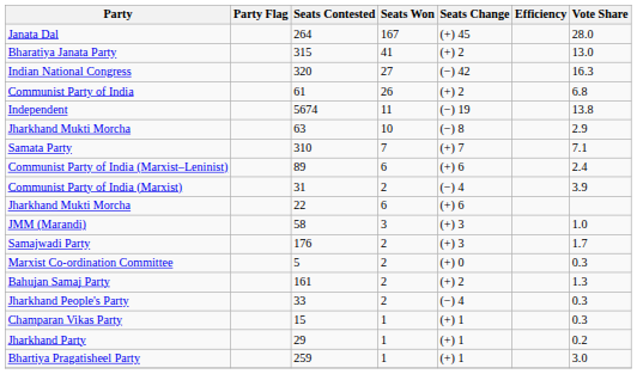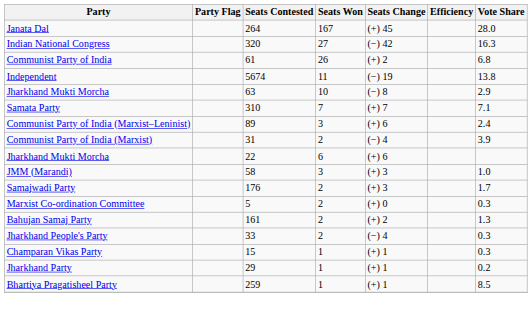 <table class="wikitable sortable" border="1">
 <tr>
 <th>Party</th>
 <th>Party Flag</th>
 <th>Seats Contested</th>
 <th>Seats Won</th>
 <th>Seats Change</th>
 <th>Efficiency</th>
 <th>Vote Share</th>
 </tr>
 <tr>
 <td><a href='#'>Janata Dal</a></td>
 <td></td>
 <td>264</td>
 <td>167</td>
 <td>(+) 45</td>
 <td></td>
 <td>28.0</td>
-</tr>
-<tr>
-<td><a href='#'>Bharatiya Janata Party</a></td>
-<td></td>
-<td>315</td>
-<td>41</td>
-<td>(+) 2</td>
-<td></td>
-<td>13.0</td>
 </tr>
 <tr>
 <td><a href='#'>Indian National Congress</a></td>
 <td></td>
 <td>320</td>
 <td>27</td>
 <td>(−) 42</td>
 <td></td>
 <td>16.3</td>
 </tr>
 <tr>
 <td><a href='#'>Communist Party of India</a></td>
 <td></td>
 <td>61</td>
 <td>26</td>
 <td>(+) 2</td>
 <td></td>
 <td>6.8</td>
 </tr>
 <tr>
 <td><a href='#'>Independent</a></td>
 <td></td>
 <td>5674</td>
 <td>11</td>
 <td>(−) 19</td>
 <td></td>
 <td>13.8</td>
 </tr>
 <tr>
 <td><a href='#'>Jharkhand Mukti Morcha</a></td>
 <td></td>
 <td>63</td>
 <td>10</td>
 <td>(−) 8</td>
 <td></td>
 <td>2.9</td>
 </tr>
 <tr>
 <td><a href='#'>Samata Party</a></td>
 <td></td>
 <td>310</td>
 <td>7</td>
 <td>(+) 7</td>
 <td></td>
 <td>7.1</td>
 </tr>
 <tr>
 <td><a href='#'>Communist Party of India (Marxist–Leninist)</a></td>
 <td></td>
 <td>89</td>
-<td>6</td>
+<td>3</td>
 <td>(+) 6</td>
 <td></td>
 <td>2.4</td>
 </tr>
 <tr>
 <td><a href='#'>Communist Party of India (Marxist)</a></td>
 <td></td>
 <td>31</td>
 <td>2</td>
 <td>(−) 4</td>
 <td></td>
 <td>3.9</td>
 </tr>
 <tr>
 <td><a href='#'>Jharkhand Mukti Morcha</a></td>
 <td></td>
 <td>22</td>
 <td>6</td>
 <td>(+) 6</td>
 <td></td>
 <td></td>
 </tr>
 <tr>
 <td><a href='#'>JMM (Marandi)</a></td>
 <td></td>
 <td>58</td>
 <td>3</td>
 <td>(+) 3</td>
 <td></td>
 <td>1.0</td>
 </tr>
 <tr>
 <td><a href='#'>Samajwadi Party</a></td>
 <td></td>
 <td>176</td>
 <td>2</td>
 <td>(+) 3</td>
 <td></td>
 <td>1.7</td>
 </tr>
 <tr>
 <td><a href='#'>Marxist Co-ordination Committee</a></td>
 <td></td>
 <td>5</td>
 <td>2</td>
 <td>(+) 0</td>
 <td></td>
 <td>0.3</td>
 </tr>
 <tr>
 <td><a href='#'>Bahujan Samaj Party</a></td>
 <td></td>
 <td>161</td>
 <td>2</td>
 <td>(+) 2</td>
 <td></td>
 <td>1.3</td>
 </tr>
 <tr>
 <td><a href='#'>Jharkhand People's Party</a></td>
 <td></td>
 <td>33</td>
 <td>2</td>
 <td>(−) 4</td>
 <td></td>
 <td>0.3</td>
 </tr>
 <tr>
 <td><a href='#'>Champaran Vikas Party</a></td>
 <td></td>
 <td>15</td>
 <td>1</td>
 <td>(+) 1</td>
 <td></td>
 <td>0.3</td>
 </tr>
 <tr>
 <td><a href='#'>Jharkhand Party</a></td>
 <td></td>
 <td>29</td>
 <td>1</td>
 <td>(+) 1</td>
 <td></td>
 <td>0.2</td>
 </tr>
 <tr>
 <td><a href='#'>Bhartiya Pragatisheel Party</a></td>
 <td></td>
 <td>259</td>
 <td>1</td>
 <td>(+) 1</td>
 <td></td>
-<td>3.0</td>
+<td>8.5</td>
 </tr>
 <tr>
 </tr>
 </table>
